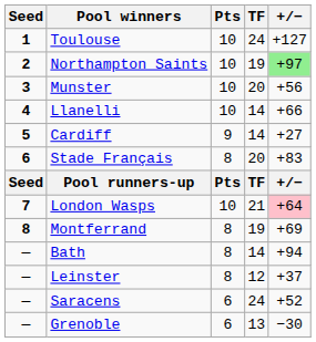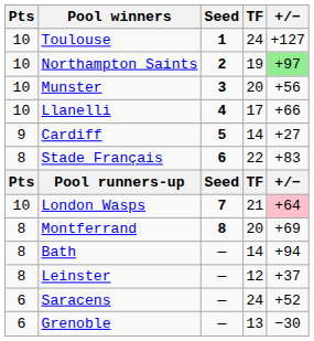 <table class="wikitable" style="text-align:center">
 <tr>
+<th>Pts</th>
+<th>Pool winners</th>
 <th>Seed</th>
-<th>Pool winners</th>
-<th>Pts</th>
 <th>TF</th>
 <th>+/−</th>
 </tr>
 <tr>
+<td>10</td>
+<td align=left> <a href='#'>Toulouse</a></td>
 <td><strong>1</strong></td>
-<td align=left> <a href='#'>Toulouse</a></td>
-<td>10</td>
 <td>24</td>
 <td>+127</td>
 </tr>
 <tr>
+<td>10</td>
+<td align=left> <a href='#'>Northampton Saints</a></td>
 <td><strong>2</strong></td>
-<td align=left> <a href='#'>Northampton Saints</a></td>
-<td>10</td>
 <td>19</td>
 <td style="background: lightgreen;">+97</td>
 </tr>
 <tr>
+<td>10</td>
+<td align=left> <a href='#'>Munster</a></td>
 <td><strong>3</strong></td>
-<td align=left> <a href='#'>Munster</a></td>
-<td>10</td>
 <td>20</td>
 <td>+56</td>
 </tr>
 <tr>
+<td>10</td>
+<td align=left> <a href='#'>Llanelli</a></td>
 <td><strong>4</strong></td>
-<td align=left> <a href='#'>Llanelli</a></td>
-<td>10</td>
-<td>14</td>
+<td>17</td>
 <td>+66</td>
 </tr>
 <tr>
+<td>9</td>
+<td align=left> <a href='#'>Cardiff</a></td>
 <td><strong>5</strong></td>
-<td align=left> <a href='#'>Cardiff</a></td>
-<td>9</td>
 <td>14</td>
 <td>+27</td>
 </tr>
 <tr>
+<td>8</td>
+<td align=left> <a href='#'>Stade Français</a></td>
 <td><strong>6</strong></td>
-<td align=left> <a href='#'>Stade Français</a></td>
-<td>8</td>
-<td>20</td>
+<td>22</td>
 <td>+83</td>
 </tr>
 <tr>
+<th>Pts</th>
+<th>Pool runners-up</th>
 <th>Seed</th>
-<th>Pool runners-up</th>
-<th>Pts</th>
 <th>TF</th>
 <th>+/−</th>
 </tr>
 <tr>
+<td>10</td>
+<td align=left> <a href='#'>London Wasps</a></td>
 <td><strong>7</strong></td>
-<td align=left> <a href='#'>London Wasps</a></td>
-<td>10</td>
 <td>21</td>
 <td style="background: pink;">+64</td>
 </tr>
 <tr>
+<td>8</td>
+<td align=left> <a href='#'>Montferrand</a></td>
 <td><strong>8</strong></td>
-<td align=left> <a href='#'>Montferrand</a></td>
-<td>8</td>
-<td>19</td>
+<td>20</td>
 <td>+69</td>
 </tr>
 <tr>
+<td>8</td>
+<td align=left> <a href='#'>Bath</a></td>
 <td>—</td>
-<td align=left> <a href='#'>Bath</a></td>
-<td>8</td>
 <td>14</td>
 <td>+94</td>
 </tr>
 <tr>
+<td>8</td>
+<td align=left> <a href='#'>Leinster</a></td>
 <td>—</td>
-<td align=left> <a href='#'>Leinster</a></td>
-<td>8</td>
 <td>12</td>
 <td>+37</td>
 </tr>
 <tr>
+<td>6</td>
+<td align=left> <a href='#'>Saracens</a></td>
 <td>—</td>
-<td align=left> <a href='#'>Saracens</a></td>
-<td>6</td>
 <td>24</td>
 <td>+52</td>
 </tr>
 <tr>
+<td>6</td>
+<td align=left> <a href='#'>Grenoble</a></td>
 <td>—</td>
-<td align=left> <a href='#'>Grenoble</a></td>
-<td>6</td>
 <td>13</td>
 <td>−30</td>
 </tr>
 </table>
